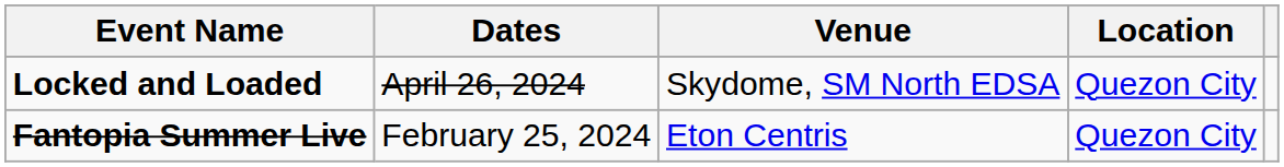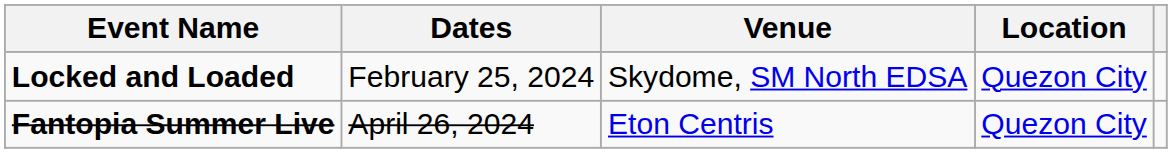 <table class="wikitable">
 <tr>
 <th>Event Name</th>
 <th>Dates</th>
 <th>Venue</th>
 <th>Location</th>
 <th></th>
 </tr>
 <tr>
 <td><strong>Locked and Loaded</strong></td>
-<td><s>April 26, 2024</s></td>
+<td>February 25, 2024</td>
 <td>Skydome, <a href='#'>SM North EDSA</a></td>
 <td><a href='#'>Quezon City</a></td>
 <td></td>
 </tr>
 <tr>
 <td><s><strong>Fantopia Summer Live</strong></s></td>
-<td>February 25, 2024</td>
+<td><s>April 26, 2024</s></td>
 <td><a href='#'>Eton Centris</a></td>
 <td><a href='#'>Quezon City</a></td>
 <td></td>
 </tr>
 </table>
